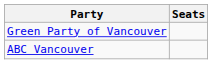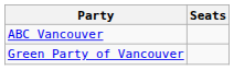 <table class="wikitable">
 <tr>
 <th>Party</th>
 <th>Seats</th>
 </tr>
 <tr>
+<td><a href='#'>ABC Vancouver</a></td>
+<td></td>
+</tr>
+<tr>
 <td><a href='#'>Green Party of Vancouver</a></td>
 <td></td>
 </tr>
-<tr>
-<td><a href='#'>ABC Vancouver</a></td>
-<td></td>
-</tr>
 </table>
